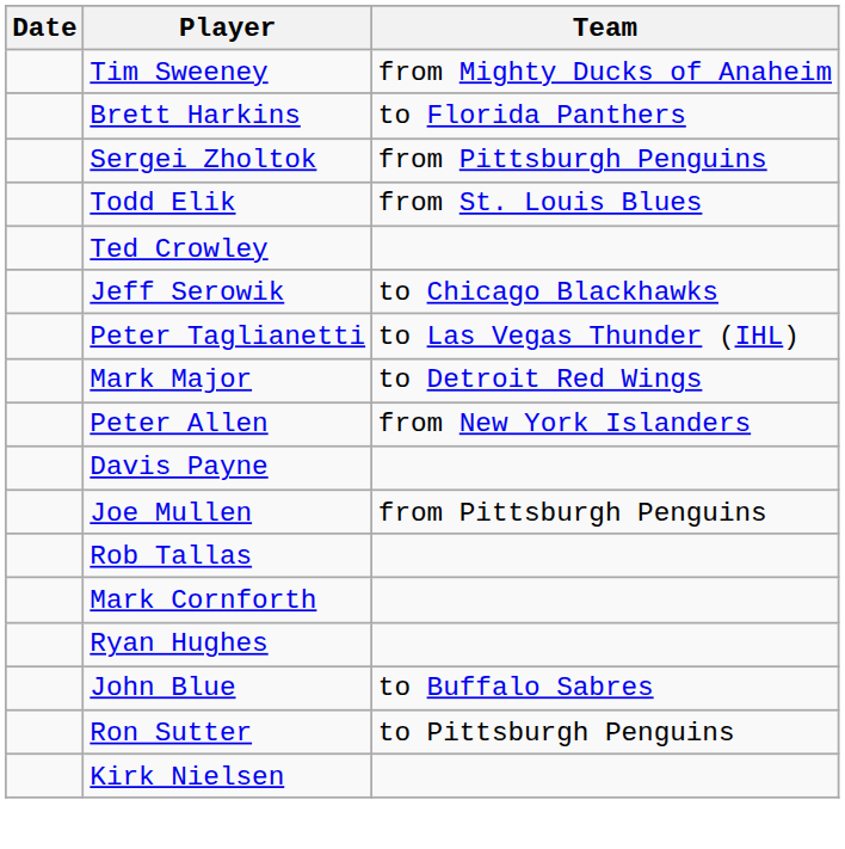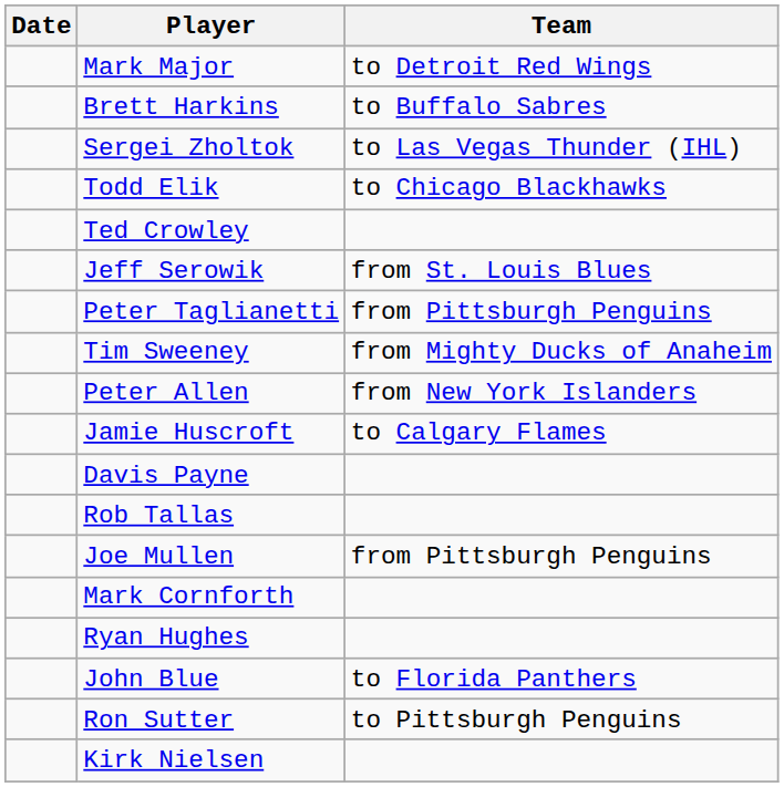 <table class="wikitable">
 <tr>
 <th>Date</th>
 <th>Player</th>
 <th>Team</th>
 </tr>
 <tr>
 <td></td>
-<td><a href='#'>Tim Sweeney</a></td>
-<td>from <a href='#'>Mighty Ducks of Anaheim</a></td>
+<td><a href='#'>Mark Major</a></td>
+<td>to <a href='#'>Detroit Red Wings</a></td>
 </tr>
 <tr>
 <td></td>
 <td><a href='#'>Brett Harkins</a></td>
-<td>to <a href='#'>Florida Panthers</a></td>
+<td>to <a href='#'>Buffalo Sabres</a></td>
 </tr>
 <tr>
 <td></td>
 <td><a href='#'>Sergei Zholtok</a></td>
-<td>from <a href='#'>Pittsburgh Penguins</a></td>
+<td>to <a href='#'>Las Vegas Thunder</a> (<a href='#'>IHL</a>)</td>
 </tr>
 <tr>
 <td></td>
 <td><a href='#'>Todd Elik</a></td>
-<td>from <a href='#'>St. Louis Blues</a></td>
+<td>to <a href='#'>Chicago Blackhawks</a></td>
 </tr>
 <tr>
 <td></td>
 <td><a href='#'>Ted Crowley</a></td>
 <td></td>
 </tr>
 <tr>
 <td></td>
 <td><a href='#'>Jeff Serowik</a></td>
-<td>to <a href='#'>Chicago Blackhawks</a></td>
+<td>from <a href='#'>St. Louis Blues</a></td>
 </tr>
 <tr>
 <td></td>
 <td><a href='#'>Peter Taglianetti</a></td>
-<td>to <a href='#'>Las Vegas Thunder</a> (<a href='#'>IHL</a>)</td>
+<td>from <a href='#'>Pittsburgh Penguins</a></td>
 </tr>
 <tr>
 <td></td>
-<td><a href='#'>Mark Major</a></td>
-<td>to <a href='#'>Detroit Red Wings</a></td>
+<td><a href='#'>Tim Sweeney</a></td>
+<td>from <a href='#'>Mighty Ducks of Anaheim</a></td>
 </tr>
 <tr>
 <td></td>
 <td><a href='#'>Peter Allen</a></td>
 <td>from <a href='#'>New York Islanders</a></td>
 </tr>
 <tr>
 <td></td>
+<td><a href='#'>Jamie Huscroft</a></td>
+<td>to <a href='#'>Calgary Flames</a></td>
+</tr>
+<tr>
+<td></td>
 <td><a href='#'>Davis Payne</a></td>
+<td></td>
+</tr>
+<tr>
+<td></td>
+<td><a href='#'>Rob Tallas</a></td>
 <td></td>
 </tr>
 <tr>
 <td></td>
 <td><a href='#'>Joe Mullen</a></td>
 <td>from Pittsburgh Penguins</td>
-</tr>
-<tr>
-<td></td>
-<td><a href='#'>Rob Tallas</a></td>
-<td></td>
 </tr>
 <tr>
 <td></td>
 <td><a href='#'>Mark Cornforth</a></td>
 <td></td>
 </tr>
 <tr>
 <td></td>
 <td><a href='#'>Ryan Hughes</a></td>
 <td></td>
 </tr>
 <tr>
 <td></td>
 <td><a href='#'>John Blue</a></td>
-<td>to <a href='#'>Buffalo Sabres</a></td>
+<td>to <a href='#'>Florida Panthers</a></td>
 </tr>
 <tr>
 <td></td>
 <td><a href='#'>Ron Sutter</a></td>
 <td>to Pittsburgh Penguins</td>
 </tr>
 <tr>
 <td></td>
 <td><a href='#'>Kirk Nielsen</a></td>
 <td></td>
 </tr>
 </table>
